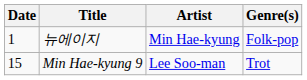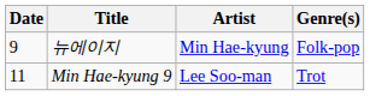 <table class="wikitable" style="text-align: left;">
 <tr>
 <th>Date</th>
 <th>Title</th>
 <th>Artist</th>
 <th>Genre(s)</th>
 </tr>
 <tr>
-<td>1</td>
+<td>9</td>
 <td><em>뉴에이지</em></td>
 <td><a href='#'>Min Hae-kyung</a></td>
 <td><a href='#'>Folk-pop</a></td>
 </tr>
 <tr>
-<td>15</td>
+<td>11</td>
 <td><em>Min Hae-kyung 9</em></td>
 <td><a href='#'>Lee Soo-man</a></td>
 <td><a href='#'>Trot</a></td>
 </tr>
 </table>
